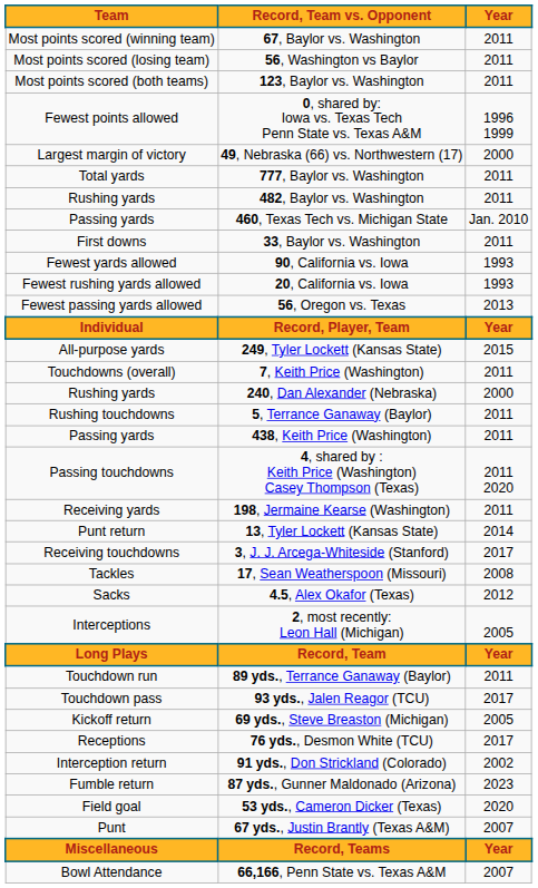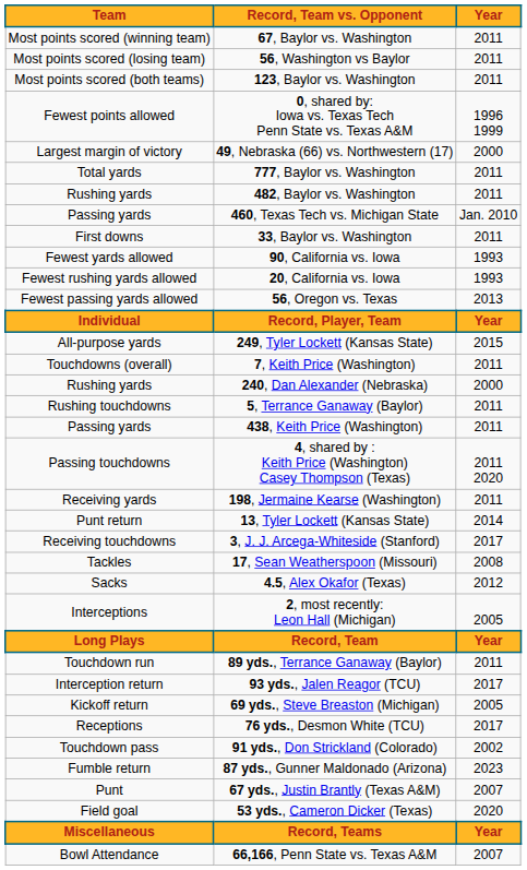 <table class="wikitable" style="text-align:center;">
 <tr>
 <th style="background:#FFB724; color:#AF2115; border: 2px solid #006986;">Team</th>
 <th style="background:#FFB724; color:#AF2115; border: 2px solid #006986;">Record, Team vs. Opponent</th>
 <th style="background:#FFB724; color:#AF2115; border: 2px solid #006986;">Year</th>
 </tr>
 <tr>
 <td>Most points scored (winning team)</td>
 <td><strong>67</strong>, Baylor vs. Washington</td>
 <td>2011</td>
 </tr>
 <tr>
 <td>Most points scored (losing team)</td>
 <td><strong>56</strong>, Washington vs Baylor</td>
 <td>2011</td>
 </tr>
 <tr>
 <td>Most points scored (both teams)</td>
 <td><strong>123</strong>, Baylor vs. Washington</td>
 <td>2011</td>
 </tr>
 <tr>
 <td>Fewest points allowed</td>
 <td><strong>0</strong>, shared by:<br>Iowa vs. Texas Tech<br>Penn State vs. Texas A&M</td>
 <td> <br>1996<br>1999</td>
 </tr>
 <tr>
 <td>Largest margin of victory</td>
 <td><strong>49</strong>, Nebraska (66) vs. Northwestern (17)</td>
 <td>2000</td>
 </tr>
 <tr>
 <td>Total yards</td>
 <td><strong>777</strong>, Baylor vs. Washington</td>
 <td>2011</td>
 </tr>
 <tr>
 <td>Rushing yards</td>
 <td><strong>482</strong>, Baylor vs. Washington</td>
 <td>2011</td>
 </tr>
 <tr>
 <td>Passing yards</td>
 <td><strong>460</strong>, Texas Tech vs. Michigan State</td>
 <td>Jan. 2010</td>
 </tr>
 <tr>
 <td>First downs</td>
 <td><strong>33</strong>, Baylor vs. Washington</td>
 <td>2011</td>
 </tr>
 <tr>
 <td>Fewest yards allowed</td>
 <td><strong>90</strong>, California vs. Iowa</td>
 <td>1993</td>
 </tr>
 <tr>
 <td>Fewest rushing yards allowed</td>
 <td><strong>20</strong>, California vs. Iowa</td>
 <td>1993</td>
 </tr>
 <tr>
 <td>Fewest passing yards allowed</td>
 <td><strong>56</strong>, Oregon vs. Texas</td>
 <td>2013</td>
 </tr>
 <tr>
 <th style="background:#FFB724; color:#AF2115; border: 2px solid #006986;">Individual</th>
 <th style="background:#FFB724; color:#AF2115; border: 2px solid #006986;">Record, Player, Team</th>
 <th style="background:#FFB724; color:#AF2115; border: 2px solid #006986;">Year</th>
 </tr>
 <tr>
 <td>All-purpose yards</td>
 <td><strong>249</strong>, <a href='#'>Tyler Lockett</a> (Kansas State)</td>
 <td>2015</td>
 </tr>
 <tr>
 <td>Touchdowns (overall)</td>
 <td><strong>7</strong>, <a href='#'>Keith Price</a> (Washington)</td>
 <td>2011</td>
 </tr>
 <tr>
 <td>Rushing yards</td>
 <td><strong>240</strong>, <a href='#'>Dan Alexander</a> (Nebraska)</td>
 <td>2000</td>
 </tr>
 <tr>
 <td>Rushing touchdowns</td>
 <td><strong>5</strong>, <a href='#'>Terrance Ganaway</a> (Baylor)</td>
 <td>2011</td>
 </tr>
 <tr>
 <td>Passing yards</td>
 <td><strong>438</strong>, <a href='#'>Keith Price</a> (Washington)</td>
 <td>2011</td>
 </tr>
 <tr>
 <td>Passing touchdowns</td>
 <td><strong>4</strong>, shared by :<br><a href='#'>Keith Price</a> (Washington)<br><a href='#'>Casey Thompson</a> (Texas)</td>
 <td><br>2011<br>2020</td>
 </tr>
 <tr>
 <td>Receiving yards</td>
 <td><strong>198</strong>, <a href='#'>Jermaine Kearse</a> (Washington)</td>
 <td>2011</td>
 </tr>
 <tr>
 <td>Punt return</td>
 <td><strong>13</strong>, <a href='#'>Tyler Lockett</a> (Kansas State)</td>
 <td>2014</td>
 </tr>
 <tr>
 <td>Receiving touchdowns</td>
 <td><strong>3</strong>, <a href='#'>J. J. Arcega-Whiteside</a> (Stanford)</td>
 <td>2017</td>
 </tr>
 <tr>
 <td>Tackles</td>
 <td><strong>17</strong>, <a href='#'>Sean Weatherspoon</a> (Missouri)</td>
 <td>2008</td>
 </tr>
 <tr>
 <td>Sacks</td>
 <td><strong>4.5</strong>, <a href='#'>Alex Okafor</a> (Texas)</td>
 <td>2012</td>
 </tr>
 <tr>
 <td>Interceptions</td>
 <td><strong>2</strong>, most recently:<br><a href='#'>Leon Hall</a> (Michigan)</td>
 <td><br>2005</td>
 </tr>
 <tr>
 <th style="background:#FFB724; color:#AF2115; border: 2px solid #006986;">Long Plays</th>
 <th style="background:#FFB724; color:#AF2115; border: 2px solid #006986;">Record, Team</th>
 <th style="background:#FFB724; color:#AF2115; border: 2px solid #006986;">Year</th>
 </tr>
 <tr>
 <td>Touchdown run</td>
 <td><strong>89 yds.</strong>, <a href='#'>Terrance Ganaway</a> (Baylor)</td>
 <td>2011</td>
 </tr>
 <tr>
-<td>Touchdown pass</td>
+<td>Interception return</td>
 <td><strong>93 yds.</strong>, <a href='#'>Jalen Reagor</a> (TCU)</td>
 <td>2017</td>
 </tr>
 <tr>
 <td>Kickoff return</td>
 <td><strong>69 yds.</strong>, <a href='#'>Steve Breaston</a> (Michigan)</td>
 <td>2005</td>
 </tr>
 <tr>
 <td>Receptions</td>
 <td><strong>76 yds.</strong>, Desmon White (TCU)</td>
 <td>2017</td>
 </tr>
 <tr>
-<td>Interception return</td>
+<td>Touchdown pass</td>
 <td><strong>91 yds.</strong>, <a href='#'>Don Strickland</a> (Colorado)</td>
 <td>2002</td>
 </tr>
 <tr>
 <td>Fumble return</td>
 <td><strong>87 yds.</strong>, Gunner Maldonado (Arizona)</td>
 <td>2023</td>
 </tr>
 <tr>
+<td>Punt</td>
+<td><strong>67 yds.</strong>, <a href='#'>Justin Brantly</a> (Texas A&M)</td>
+<td>2007</td>
+</tr>
+<tr>
 <td>Field goal</td>
 <td><strong>53 yds.</strong>, <a href='#'>Cameron Dicker</a> (Texas)</td>
 <td>2020</td>
-</tr>
-<tr>
-<td>Punt</td>
-<td><strong>67 yds.</strong>, <a href='#'>Justin Brantly</a> (Texas A&M)</td>
-<td>2007</td>
 </tr>
 <tr>
 <th style="background:#FFB724; color:#AF2115; border: 2px solid #006986;">Miscellaneous</th>
 <th style="background:#FFB724; color:#AF2115; border: 2px solid #006986;">Record, Teams</th>
 <th style="background:#FFB724; color:#AF2115; border: 2px solid #006986;">Year</th>
 </tr>
 <tr>
 <td>Bowl Attendance</td>
 <td><strong>66,166</strong>, Penn State vs. Texas A&M</td>
 <td>2007</td>
 </tr>
 </table>
